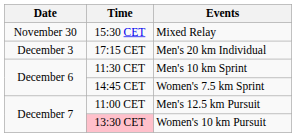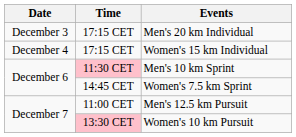 <table class="wikitable" style="text-align: center" width="400">
 <tr>
 <th>Date</th>
 <th>Time</th>
 <th>Events</th>
 </tr>
 <tr>
-<td>November 30</td>
-<td>15:30 <a href='#'>CET</a></td>
-<td style="text-align: left">Mixed Relay</td>
-</tr>
-<tr>
 <td>December 3</td>
 <td>17:15 CET</td>
 <td style="text-align: left">Men's 20 km Individual</td>
 </tr>
 <tr>
+<td>December 4</td>
+<td>17:15 CET</td>
+<td style="text-align: left">Women's 15 km Individual</td>
+</tr>
+<tr>
 <td rowspan=2>December 6</td>
-<td>11:30 CET</td>
+<td style="background: pink;">11:30 CET</td>
 <td style="text-align: left">Men's 10 km Sprint</td>
 </tr>
 <tr>
 <td>14:45 CET</td>
 <td style="text-align: left">Women's 7.5 km Sprint</td>
 </tr>
 <tr>
 <td rowspan=2>December 7</td>
 <td>11:00 CET</td>
 <td style="text-align: left">Men's 12.5 km Pursuit</td>
 </tr>
 <tr>
 <td style="background: pink;">13:30 CET</td>
 <td style="text-align: left">Women's 10 km Pursuit</td>
 </tr>
 </table>
